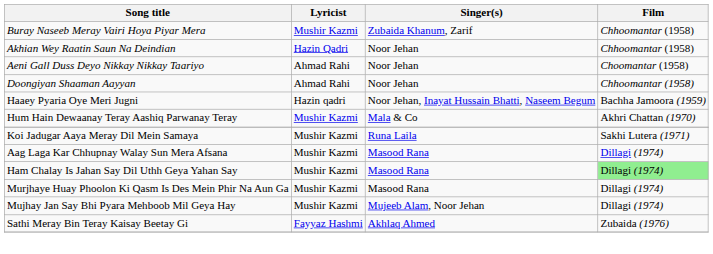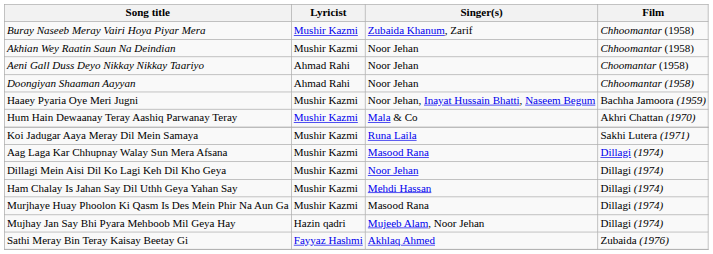 <table class = "wikitable">
 <tr>
 <th>Song title</th>
 <th>Lyricist</th>
 <th>Singer(s)</th>
 <th>Film</th>
 </tr>
 <tr>
 <td><em>Buray Naseeb Meray Vairi Hoya Piyar Mera</em></td>
 <td><a href='#'>Mushir Kazmi</a></td>
 <td><a href='#'>Zubaida Khanum</a>, Zarif</td>
 <td><em>Chhoomantar</em> (1958)</td>
 </tr>
 <tr>
 <td><em>Akhian Wey Raatin Saun Na Deindian</em></td>
-<td><a href='#'>Hazin Qadri</a></td>
+<td>Mushir Kazmi</td>
 <td>Noor Jehan</td>
 <td><em>Chhoomantar</em> (1958)</td>
 </tr>
 <tr>
 <td><em>Aeni Gall Duss Deyo Nikkay Nikkay Taariyo</em></td>
 <td>Ahmad Rahi</td>
 <td>Noor Jehan</td>
 <td><em>Choomantar</em> (1958)</td>
 </tr>
 <tr>
 <td><em>Doongiyan Shaaman Aayyan</em></td>
 <td>Ahmad Rahi</td>
 <td>Noor Jehan</td>
 <td><em>Chhoomantar (1958)</td>
 </tr>
 <tr>
 <td></em>Haaey Pyaria Oye Meri Jugni<em></td>
-<td>Hazin qadri</td>
+<td>Mushir Kazmi</td>
 <td>Noor Jehan, <a href='#'>Inayat Hussain Bhatti</a>, <a href='#'>Naseem Begum</a></td>
 <td></em>Bachha Jamoora<em> (1959)</td>
 </tr>
 <tr>
 <td></em>Hum Hain Dewaanay Teray Aashiq Parwanay Teray<em></td>
 <td><a href='#'>Mushir Kazmi</a></td>
 <td><a href='#'>Mala</a> & Co</td>
 <td></em>Akhri Chattan<em> (1970)</td>
 </tr>
 <tr>
 </tr>
 <tr>
 <td></em>Koi Jadugar Aaya Meray Dil Mein Samaya<em></td>
 <td>Mushir Kazmi</td>
 <td><a href='#'>Runa Laila</a></td>
 <td></em>Sakhi Lutera<em> (1971)</td>
 </tr>
 <tr>
 <td></em>Aag Laga Kar Chhupnay Walay Sun Mera Afsana<em></td>
 <td>Mushir Kazmi</td>
 <td><a href='#'>Masood Rana</a></td>
 <td></em><a href='#'>Dillagi</a><em> (1974)</td>
 </tr>
 <tr>
+<td></em>Dillagi Mein Aisi Dil Ko Lagi Keh Dil Kho Geya<em></td>
+<td>Mushir Kazmi</td>
+<td><a href='#'>Noor Jehan</a></td>
+<td></em>Dillagi<em> (1974)</td>
+</tr>
+<tr>
 <td></em>Ham Chalay Is Jahan Say Dil Uthh Geya Yahan Say<em></td>
 <td>Mushir Kazmi</td>
-<td><a href='#'>Masood Rana</a></td>
-<td style="background: lightgreen;"></em>Dillagi<em> (1974)</td>
+<td><a href='#'>Mehdi Hassan</a></td>
+<td></em>Dillagi<em> (1974)</td>
 </tr>
 <tr>
 <td></em>Murjhaye Huay Phoolon Ki Qasm Is Des Mein Phir Na Aun Ga<em></td>
 <td>Mushir Kazmi</td>
 <td>Masood Rana</td>
 <td></em>Dillagi<em> (1974)</td>
 </tr>
 <tr>
 <td></em> Mujhay Jan Say Bhi Pyara Mehboob Mil Geya Hay<em></td>
-<td>Mushir Kazmi</td>
+<td>Hazin qadri</td>
 <td><a href='#'>Mujeeb Alam</a>, Noor Jehan</td>
 <td></em>Dillagi<em> (1974)</td>
 </tr>
 <tr>
 <td></em>Sathi Meray Bin Teray Kaisay Beetay Gi<em></td>
 <td><a href='#'>Fayyaz Hashmi</a></td>
 <td><a href='#'>Akhlaq Ahmed</a></td>
 <td></em>Zubaida<em> (1976)</td>
 </tr>
 <tr>
 </tr>
 </table>
